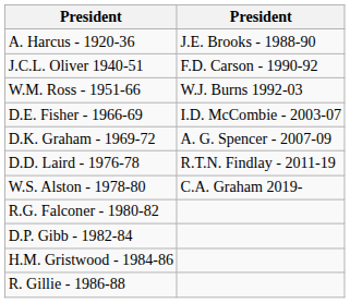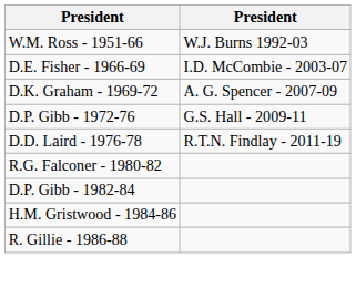 <table class="wikitable">
 <tr>
 <th>President</th>
 <th>President</th>
-</tr>
-<tr>
-<td>A. Harcus - 1920-36</td>
-<td>J.E. Brooks - 1988-90</td>
-</tr>
-<tr>
-<td>J.C.L. Oliver 1940-51</td>
-<td>F.D. Carson - 1990-92</td>
 </tr>
 <tr>
 <td>W.M. Ross - 1951-66</td>
 <td>W.J. Burns 1992-03</td>
 </tr>
 <tr>
 <td>D.E. Fisher - 1966-69</td>
 <td>I.D. McCombie - 2003-07</td>
 </tr>
 <tr>
 <td>D.K. Graham - 1969-72</td>
 <td>A. G. Spencer - 2007-09</td>
 </tr>
 <tr>
+<td>D.P. Gibb - 1972-76</td>
+<td>G.S. Hall - 2009-11</td>
+</tr>
+<tr>
 <td>D.D. Laird - 1976-78</td>
 <td>R.T.N. Findlay - 2011-19</td>
-</tr>
-<tr>
-<td>W.S. Alston - 1978-80</td>
-<td>C.A. Graham 2019-</td>
 </tr>
 <tr>
 <td>R.G. Falconer - 1980-82</td>
 <td></td>
 </tr>
 <tr>
 <td>D.P. Gibb - 1982-84</td>
 <td></td>
 </tr>
 <tr>
 <td>H.M. Gristwood - 1984-86</td>
 <td></td>
 </tr>
 <tr>
 <td>R. Gillie - 1986-88</td>
 <td></td>
 </tr>
 </table>
